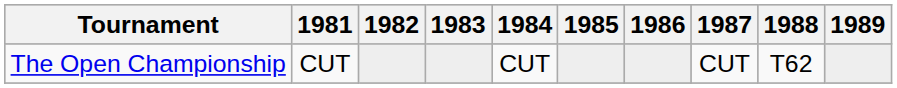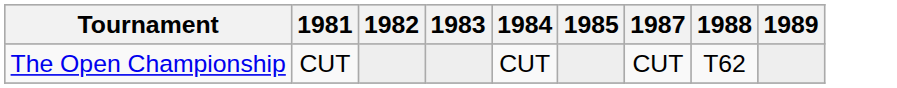 <table class="wikitable" style="font-size:95%;text-align:center;">
 <tr>
 <th>Tournament</th>
 <th>1981</th>
 <th>1982</th>
 <th>1983</th>
 <th>1984</th>
 <th>1985</th>
-<th>1986</th>
 <th>1987</th>
 <th>1988</th>
 <th>1989</th>
 </tr>
 <tr>
 <td align=left><a href='#'>The Open Championship</a></td>
 <td>CUT</td>
 <td style="background:#eeeeee;"></td>
 <td style="background:#eeeeee;"></td>
 <td>CUT</td>
 <td style="background:#eeeeee;"></td>
-<td style="background:#eeeeee;"></td>
 <td>CUT</td>
 <td>T62</td>
 <td style="background:#eeeeee;"></td>
 </tr>
 </table>
